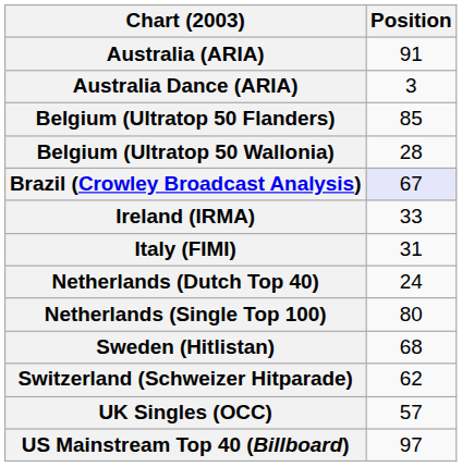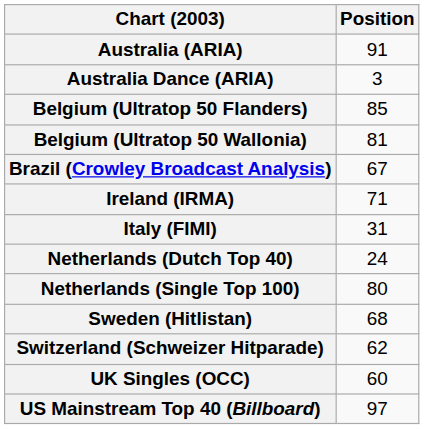 <table class="wikitable sortable plainrowheaders" style="text-align:center">
 <tr>
 <th scope="col">Chart (2003)</th>
 <th scope="col">Position</th>
 </tr>
 <tr>
 <th scope="row">Australia (ARIA)</th>
 <td>91</td>
 </tr>
 <tr>
 <th scope="row">Australia Dance (ARIA)</th>
 <td>3</td>
 </tr>
 <tr>
 <th scope="row">Belgium (Ultratop 50 Flanders)</th>
 <td>85</td>
 </tr>
 <tr>
 <th scope="row">Belgium (Ultratop 50 Wallonia)</th>
-<td>28</td>
+<td>81</td>
 </tr>
 <tr>
 <th scope="row">Brazil (<a href='#'>Crowley Broadcast Analysis</a>)</th>
-<td style="background: lavender;">67</td>
+<td>67</td>
 </tr>
 <tr>
 <th scope="row">Ireland (IRMA)</th>
-<td>33</td>
+<td>71</td>
 </tr>
 <tr>
 <th scope="row">Italy (FIMI)</th>
 <td>31</td>
 </tr>
 <tr>
 <th scope="row">Netherlands (Dutch Top 40)</th>
 <td>24</td>
 </tr>
 <tr>
 <th scope="row">Netherlands (Single Top 100)</th>
 <td>80</td>
 </tr>
 <tr>
 <th scope="row">Sweden (Hitlistan)</th>
 <td>68</td>
 </tr>
 <tr>
 <th scope="row">Switzerland (Schweizer Hitparade)</th>
 <td>62</td>
 </tr>
 <tr>
 <th scope="row">UK Singles (OCC)</th>
-<td>57</td>
+<td>60</td>
 </tr>
 <tr>
 <th scope="row">US Mainstream Top 40 (<em>Billboard</em>)</th>
 <td>97</td>
 </tr>
 </table>
